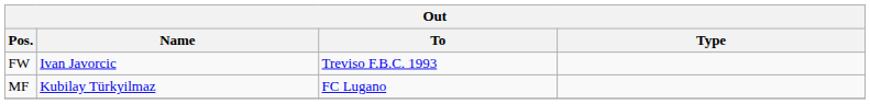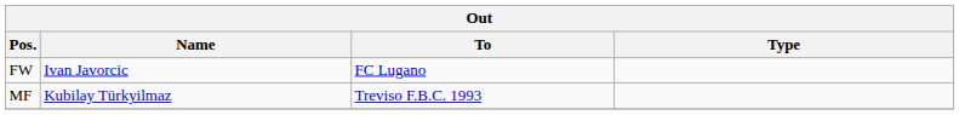 <table class="wikitable" style="font-size:90%;">
 <tr>
 <th colspan="4">Out</th>
 </tr>
 <tr>
 <th width=3%>Pos.</th>
 <th width=33%>Name</th>
 <th width=28%>To</th>
 <th width=36%>Type</th>
 </tr>
 <tr>
 <td>FW</td>
 <td><a href='#'>Ivan Javorcic</a></td>
-<td><a href='#'>Treviso F.B.C. 1993</a></td>
+<td><a href='#'>FC Lugano</a></td>
 <td></td>
 </tr>
 <tr>
 <td>MF</td>
 <td><a href='#'>Kubilay Türkyilmaz</a></td>
-<td><a href='#'>FC Lugano</a></td>
+<td><a href='#'>Treviso F.B.C. 1993</a></td>
 <td></td>
 </tr>
 <tr>
 </tr>
 </table>
